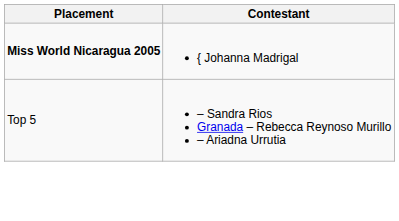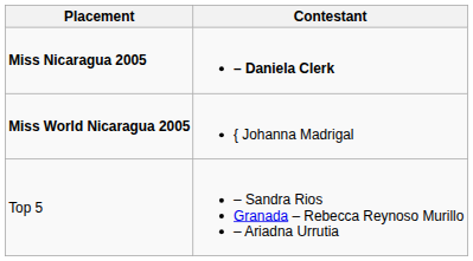 <table class="wikitable sortable" style="font-size: 95%;">
 <tr>
 <th>Placement</th>
 <th>Contestant</th>
+</tr>
+<tr>
+<td><strong>Miss Nicaragua 2005</strong></td>
+<td><br><ul><li><strong> – Daniela Clerk</strong></li></ul></td>
 </tr>
 <tr>
 <td><strong>Miss World Nicaragua 2005</strong></td>
 <td><br><ul><li>{ Johanna Madrigal</li></ul></td>
 </tr>
 <tr>
 <td>Top 5</td>
 <td><br><ul><li> – Sandra Rios</li><li> <a href='#'>Granada</a> – Rebecca Reynoso Murillo</li><li> – Ariadna Urrutia</li></ul></td>
 </tr>
 </table>
